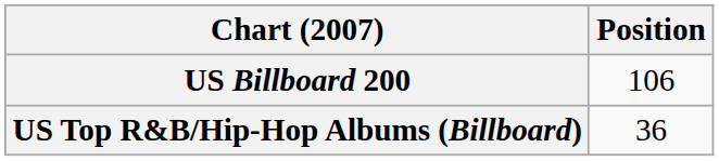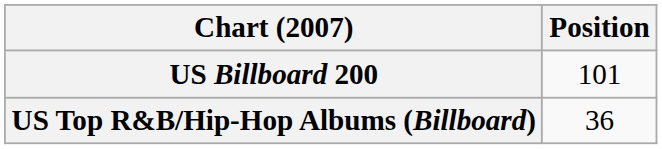 <table class="wikitable sortable plainrowheaders" style="text-align:center">
 <tr>
 <th scope="col">Chart (2007)</th>
 <th scope="col">Position</th>
 </tr>
 <tr>
 <th scope="row">US <em>Billboard</em> 200</th>
-<td>106</td>
+<td>101</td>
 </tr>
 <tr>
 <th scope="row">US Top R&B/Hip-Hop Albums (<em>Billboard</em>)</th>
 <td>36</td>
 </tr>
 </table>
